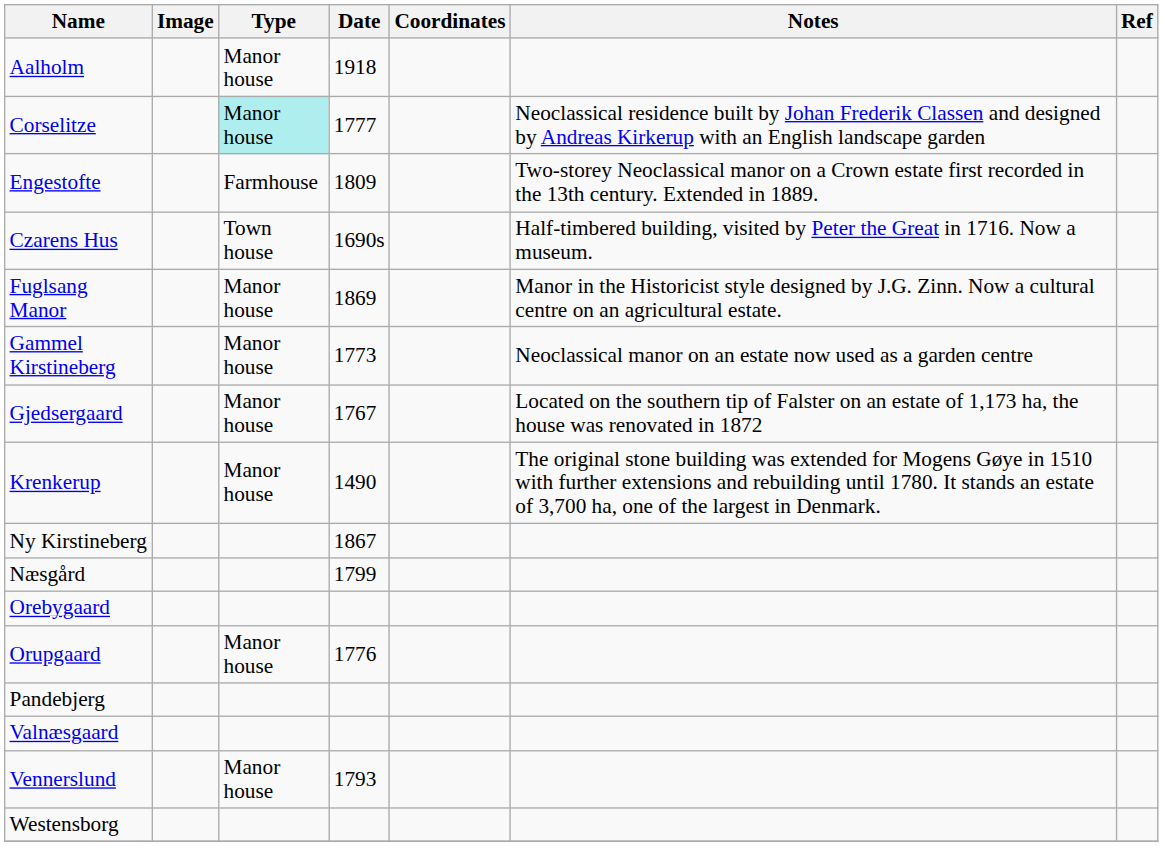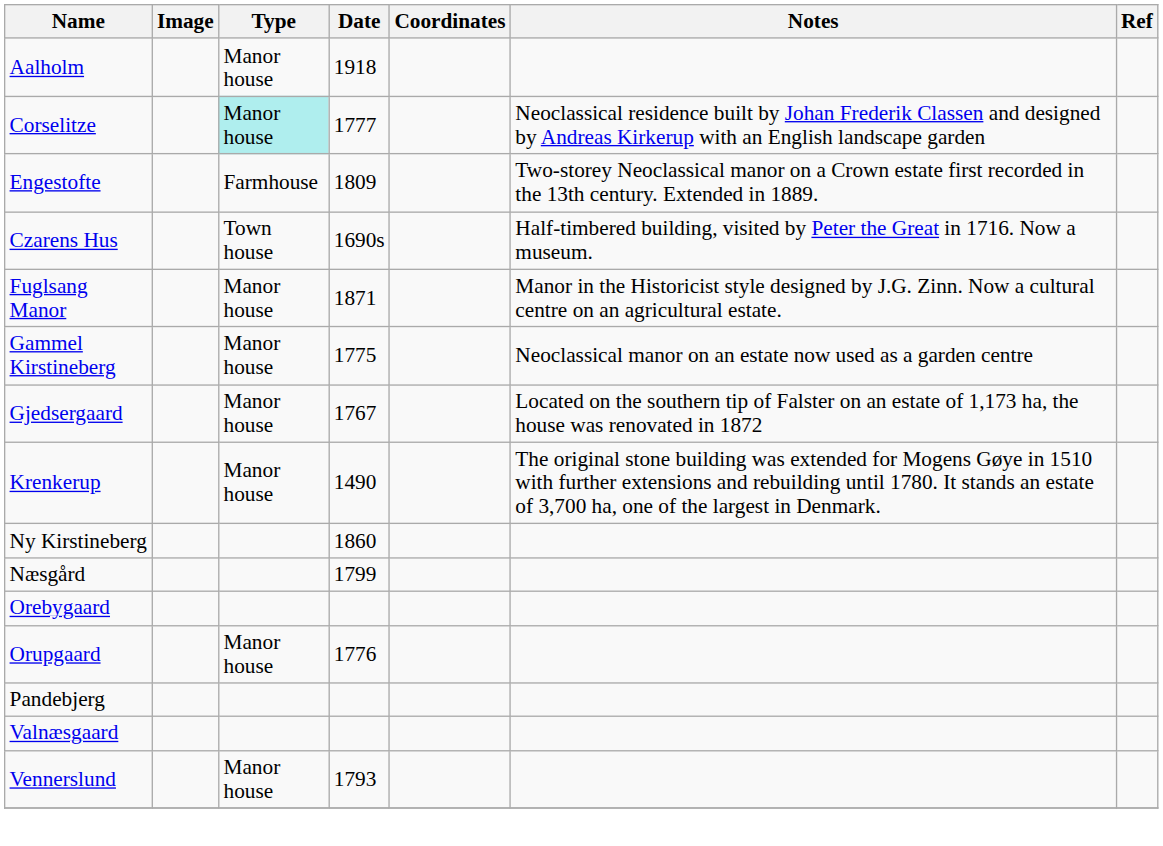 <table class="wikitable sortable">
 <tr>
 <th>Name</th>
 <th>Image</th>
 <th>Type</th>
 <th>Date</th>
 <th>Coordinates</th>
 <th>Notes</th>
 <th>Ref</th>
 </tr>
 <tr>
 <td><a href='#'>Aalholm</a></td>
 <td></td>
 <td>Manor house</td>
 <td>1918</td>
 <td></td>
 <td></td>
 <td></td>
 </tr>
 <tr>
 <td><a href='#'>Corselitze</a></td>
 <td></td>
 <td style="background: paleturquoise;">Manor house</td>
 <td>1777</td>
 <td></td>
 <td>Neoclassical residence built by <a href='#'>Johan Frederik Classen</a> and designed by <a href='#'>Andreas Kirkerup</a> with an English landscape garden</td>
 <td></td>
 </tr>
 <tr>
 <td><a href='#'>Engestofte</a></td>
 <td></td>
 <td>Farmhouse</td>
 <td>1809</td>
 <td></td>
 <td>Two-storey Neoclassical manor on a Crown estate first recorded in the 13th century. Extended in 1889.</td>
 <td></td>
 </tr>
 <tr>
 <td><a href='#'>Czarens Hus</a></td>
 <td></td>
 <td>Town house</td>
 <td>1690s</td>
 <td></td>
 <td>Half-timbered building, visited by <a href='#'>Peter the Great</a> in 1716. Now a museum.</td>
 <td></td>
 </tr>
 <tr>
 <td><a href='#'>Fuglsang Manor</a></td>
 <td></td>
 <td>Manor house</td>
-<td>1869</td>
+<td>1871</td>
 <td></td>
 <td>Manor in the Historicist style designed by J.G. Zinn. Now a cultural centre on an agricultural estate.</td>
 <td></td>
 </tr>
 <tr>
 <td><a href='#'>Gammel Kirstineberg</a></td>
 <td></td>
 <td>Manor house</td>
-<td>1773</td>
+<td>1775</td>
 <td></td>
 <td>Neoclassical manor on an estate now used as a garden centre</td>
 <td></td>
 </tr>
 <tr>
 <td><a href='#'>Gjedsergaard</a></td>
 <td></td>
 <td>Manor house</td>
 <td>1767</td>
 <td></td>
 <td>Located on the southern tip of Falster on an estate of 1,173 ha, the house was renovated in 1872</td>
 <td></td>
 </tr>
 <tr>
 <td><a href='#'>Krenkerup</a></td>
 <td></td>
 <td>Manor house</td>
 <td>1490</td>
 <td></td>
 <td>The original stone building was extended for Mogens Gøye in 1510 with further extensions and rebuilding until 1780. It stands an estate of 3,700 ha, one of the largest in Denmark.</td>
 <td></td>
 </tr>
 <tr>
 <td>Ny Kirstineberg</td>
 <td></td>
 <td></td>
-<td>1867</td>
+<td>1860</td>
 <td></td>
 <td></td>
 <td></td>
 </tr>
 <tr>
 <td>Næsgård</td>
 <td></td>
 <td></td>
 <td>1799</td>
 <td></td>
 <td></td>
 <td></td>
 </tr>
 <tr>
 <td><a href='#'>Orebygaard</a></td>
 <td></td>
 <td></td>
 <td></td>
 <td></td>
 <td></td>
 <td></td>
 </tr>
 <tr>
 <td><a href='#'>Orupgaard</a></td>
 <td></td>
 <td>Manor house</td>
 <td>1776</td>
 <td></td>
 <td></td>
 <td></td>
 </tr>
 <tr>
 <td>Pandebjerg</td>
 <td></td>
 <td></td>
 <td></td>
 <td></td>
 <td></td>
 <td></td>
 </tr>
 <tr>
 <td><a href='#'>Valnæsgaard</a></td>
 <td></td>
 <td></td>
 <td></td>
 <td></td>
 <td></td>
 <td></td>
 </tr>
 <tr>
 <td><a href='#'>Vennerslund</a></td>
 <td></td>
 <td>Manor house</td>
 <td>1793</td>
 <td></td>
 <td></td>
 <td></td>
 </tr>
 <tr>
-<td>Westensborg</td>
-<td></td>
-<td></td>
-<td></td>
-<td></td>
-<td></td>
-<td></td>
-</tr>
-<tr>
 </tr>
 </table>
